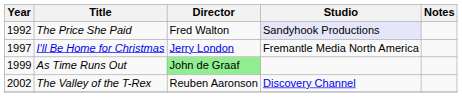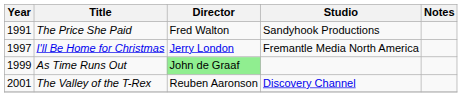 <table class="wikitable">
 <tr>
 <th>Year</th>
 <th>Title</th>
 <th>Director</th>
 <th>Studio</th>
 <th>Notes</th>
 </tr>
 <tr>
-<td>1992</td>
+<td>1991</td>
 <td><em>The Price She Paid</em></td>
 <td>Fred Walton</td>
-<td style="background: lavender;">Sandyhook Productions</td>
+<td>Sandyhook Productions</td>
 <td></td>
 </tr>
 <tr>
 <td>1997</td>
 <td><em><a href='#'>I'll Be Home for Christmas</a></em></td>
 <td><a href='#'>Jerry London</a></td>
 <td>Fremantle Media North America</td>
 <td></td>
 </tr>
 <tr>
 <td>1999</td>
 <td><em>As Time Runs Out</em></td>
 <td style="background: lightgreen;">John de Graaf</td>
 <td></td>
 </tr>
 <tr>
-<td>2002</td>
+<td>2001</td>
 <td><em>The Valley of the T-Rex</em></td>
 <td>Reuben Aaronson</td>
 <td><a href='#'>Discovery Channel</a></td>
 <td></td>
 </tr>
 <tr>
 </tr>
 </table>
